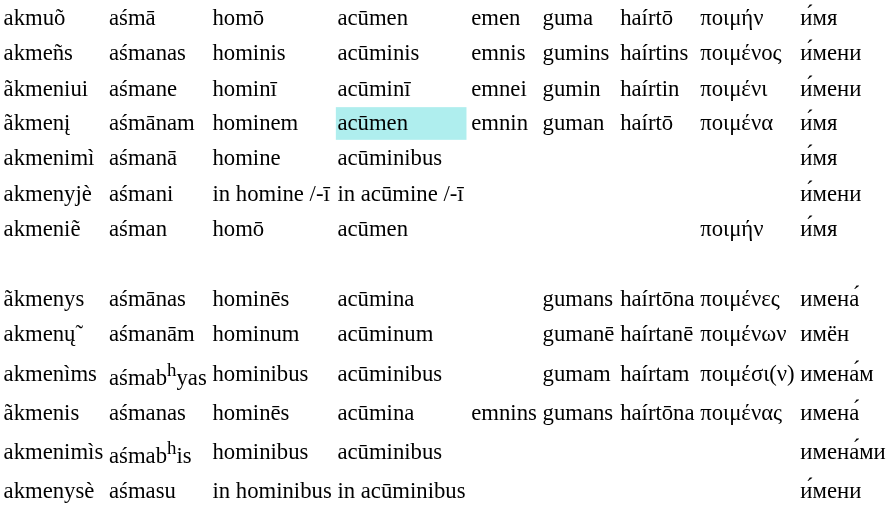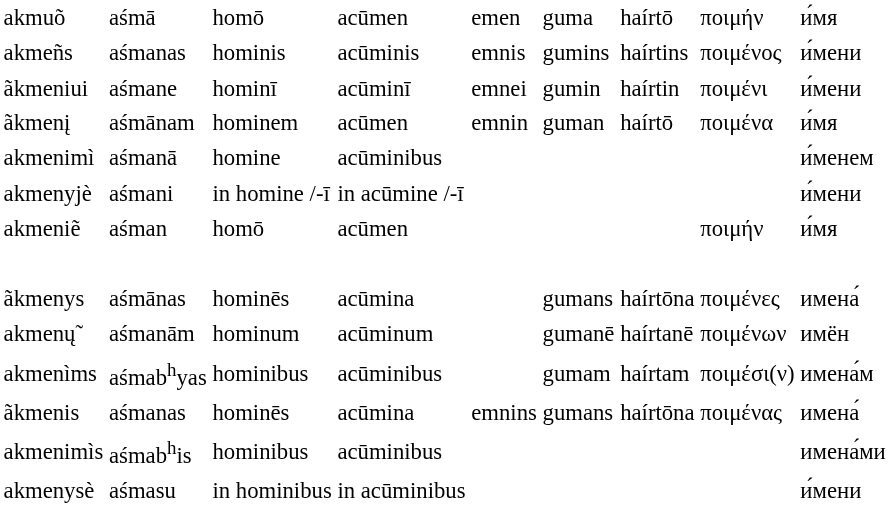 <table class="toccolours" style="line-height: 1.3em; float:none; padding: 10px 15px 10px 15px;">
 <tr>
 <td style="padding: 0px 0px 10px 0px;"></td>
 <td></td>
 <td style="padding: 0px 0px 10px 0px;"></td>
 <td style="padding: 0px 0px 10px 0px;"></td>
 <td style="padding: 0px 0px 10px 0px;"></td>
 <td style="padding: 0px 0px 10px 0px;"></td>
 <td style="padding: 0px 0px 10px 0px;"></td>
 <td style="padding: 0px 0px 10px 0px;"></td>
 <td style="padding: 0px 0px 10px 0px;"></td>
 </tr>
 <tr>
 <td>akmuõ</td>
 <td>aśmā</td>
 <td>homō</td>
 <td>acūmen</td>
 <td>emen</td>
 <td>guma</td>
 <td>haírtō</td>
 <td>ποιμήν</td>
 <td>и́мя</td>
 </tr>
 <tr>
 <td>akmeñs</td>
 <td>aśmanas</td>
 <td>hominis</td>
 <td>acūminis</td>
 <td>emnis</td>
 <td>gumins</td>
 <td>haírtins</td>
 <td>ποιμένος</td>
 <td>и́мени</td>
 </tr>
 <tr>
 <td>ãkmeniui</td>
 <td>aśmane</td>
 <td>hominī</td>
 <td>acūminī</td>
 <td>emnei</td>
 <td>gumin</td>
 <td>haírtin</td>
 <td>ποιμένι</td>
 <td>и́мени</td>
 </tr>
 <tr>
 <td>ãkmenį</td>
 <td>aśmānam</td>
 <td>hominem</td>
-<td style="background: paleturquoise;">acūmen</td>
+<td>acūmen</td>
 <td>emnin</td>
 <td>guman</td>
 <td>haírtō</td>
 <td>ποιμένα</td>
 <td>и́мя</td>
 </tr>
 <tr>
 <td>akmenimì</td>
 <td>aśmanā</td>
 <td>homine</td>
 <td>acūminibus</td>
 <td></td>
 <td></td>
 <td></td>
 <td></td>
-<td>и́мя</td>
+<td>и́менем</td>
 </tr>
 <tr>
 <td>akmenyjè</td>
 <td>aśmani</td>
 <td>in homine /-ī</td>
 <td>in acūmine /-ī</td>
 <td></td>
 <td></td>
 <td></td>
 <td></td>
 <td>и́мени</td>
 </tr>
 <tr>
 <td>akmeniẽ</td>
 <td>aśman</td>
 <td>homō</td>
 <td>acūmen</td>
 <td></td>
 <td></td>
 <td></td>
 <td>ποιμήν</td>
 <td>и́мя</td>
 </tr>
 <tr>
 <td> </td>
 </tr>
 <tr>
 <td>ãkmenys</td>
 <td>aśmānas</td>
 <td>hominēs</td>
 <td>acūmina</td>
 <td></td>
 <td>gumans</td>
 <td>haírtōna</td>
 <td>ποιμένες</td>
 <td>имена́</td>
 </tr>
 <tr>
 <td>akmenų̃</td>
 <td>aśmanām</td>
 <td>hominum</td>
 <td>acūminum</td>
 <td></td>
 <td>gumanē</td>
 <td>haírtanē</td>
 <td>ποιμένων</td>
 <td>имён</td>
 </tr>
 <tr>
 <td>akmenìms</td>
 <td>aśmab<sup>h</sup>yas</td>
 <td>hominibus</td>
 <td>acūminibus</td>
 <td></td>
 <td>gumam</td>
 <td>haírtam</td>
 <td>ποιμέσι(ν)</td>
 <td>имена́м</td>
 </tr>
 <tr>
 <td>ãkmenis</td>
 <td>aśmanas</td>
 <td>hominēs</td>
 <td>acūmina</td>
 <td>emnins</td>
 <td>gumans</td>
 <td>haírtōna</td>
 <td>ποιμένας</td>
 <td>имена́</td>
 </tr>
 <tr>
 <td>akmenimìs</td>
 <td>aśmab<sup>h</sup>is</td>
 <td>hominibus</td>
 <td>acūminibus</td>
 <td></td>
 <td></td>
 <td></td>
 <td></td>
 <td>имена́ми</td>
 </tr>
 <tr>
 <td>akmenysè</td>
 <td>aśmasu</td>
 <td>in hominibus</td>
 <td>in acūminibus</td>
 <td></td>
 <td></td>
 <td></td>
 <td></td>
 <td>и́мени</td>
 </tr>
 </table>
